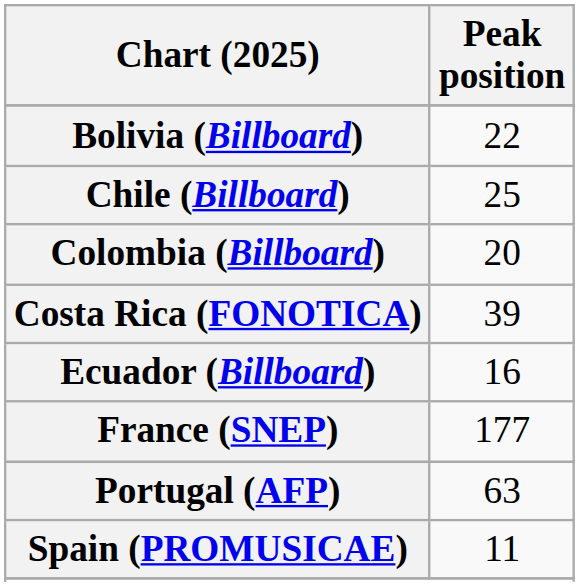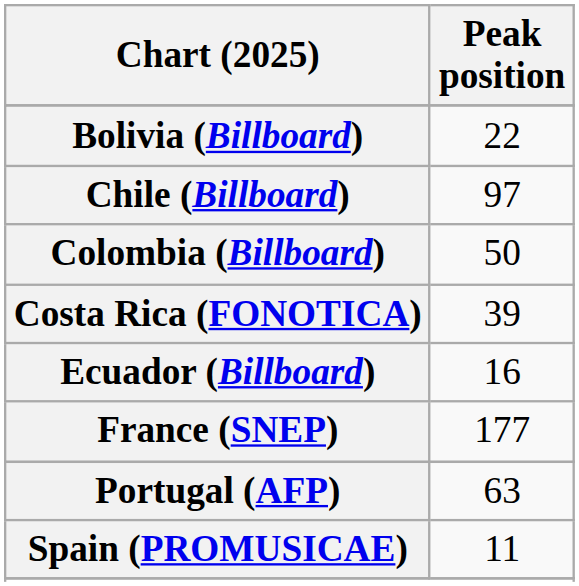 <table class="wikitable sortable plainrowheaders" style="text-align:center">
 <tr>
 <th scope="col">Chart (2025)</th>
 <th scope="col">Peak<br>position</th>
 </tr>
 <tr>
 </tr>
 <tr>
 <th scope="row">Bolivia (<em><a href='#'>Billboard</a></em>)</th>
 <td>22</td>
 </tr>
 <tr>
 <th scope="row">Chile (<em><a href='#'>Billboard</a></em>)</th>
-<td>25</td>
+<td>97</td>
 </tr>
 <tr>
 <th scope="row">Colombia (<em><a href='#'>Billboard</a></em>)</th>
-<td>20</td>
+<td>50</td>
 </tr>
 <tr>
 <th scope="row">Costa Rica (<a href='#'>FONOTICA</a>)</th>
 <td>39</td>
 </tr>
 <tr>
 <th scope="row">Ecuador (<em><a href='#'>Billboard</a></em>)</th>
 <td>16</td>
 </tr>
 <tr>
 <th scope="row">France (<a href='#'>SNEP</a>)</th>
 <td>177</td>
 </tr>
 <tr>
 </tr>
 <tr>
 <th scope="row">Portugal (<a href='#'>AFP</a>)</th>
 <td>63</td>
 </tr>
 <tr>
 <th scope="row">Spain (<a href='#'>PROMUSICAE</a>)</th>
 <td>11</td>
 </tr>
 <tr>
 </tr>
 <tr>
 </tr>
 <tr>
 </tr>
 <tr>
 </tr>
 </table>
